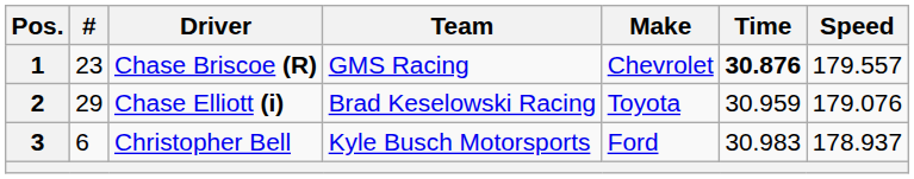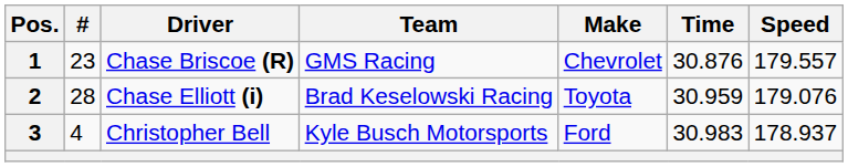 <table class="wikitable" style="font-size:95%">
 <tr>
 <th>Pos.</th>
 <th>#</th>
 <th>Driver</th>
 <th>Team</th>
 <th>Make</th>
 <th>Time</th>
 <th>Speed</th>
 </tr>
 <tr>
 <th>1</th>
 <td>23</td>
 <td><a href='#'>Chase Briscoe</a> <strong>(R)</strong></td>
 <td><a href='#'>GMS Racing</a></td>
 <td><a href='#'>Chevrolet</a></td>
-<td><strong>30.876</strong></td>
+<td>30.876</td>
 <td>179.557</td>
 </tr>
 <tr>
 <th>2</th>
-<td>29</td>
+<td>28</td>
 <td><a href='#'>Chase Elliott</a> <strong>(i)</strong></td>
 <td><a href='#'>Brad Keselowski Racing</a></td>
 <td><a href='#'>Toyota</a></td>
 <td>30.959</td>
 <td>179.076</td>
 </tr>
 <tr>
 <th>3</th>
-<td>6</td>
+<td>4</td>
 <td><a href='#'>Christopher Bell</a></td>
 <td><a href='#'>Kyle Busch Motorsports</a></td>
 <td><a href='#'>Ford</a></td>
 <td>30.983</td>
 <td>178.937</td>
 </tr>
 <tr>
 <th colspan="7"></th>
 </tr>
 </table>
